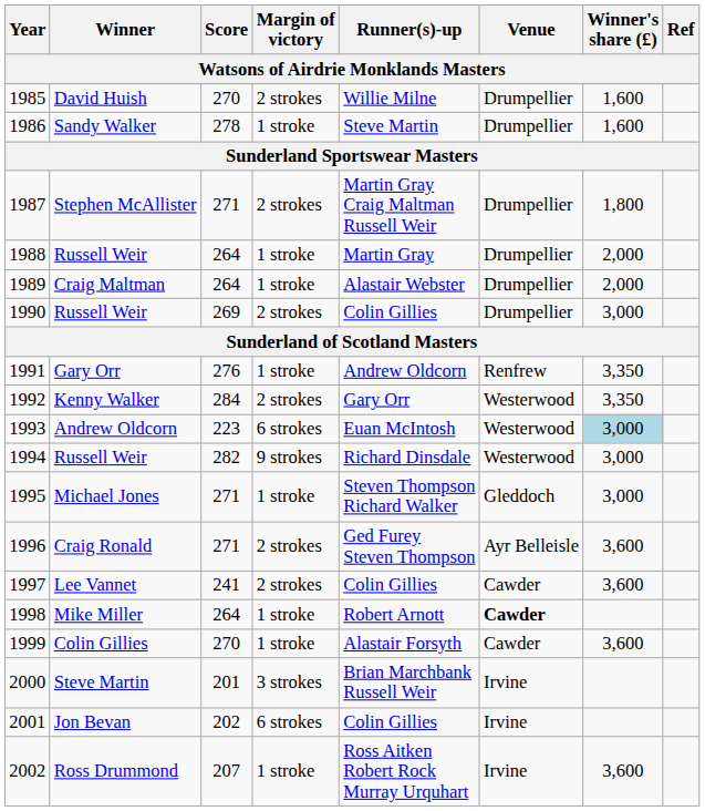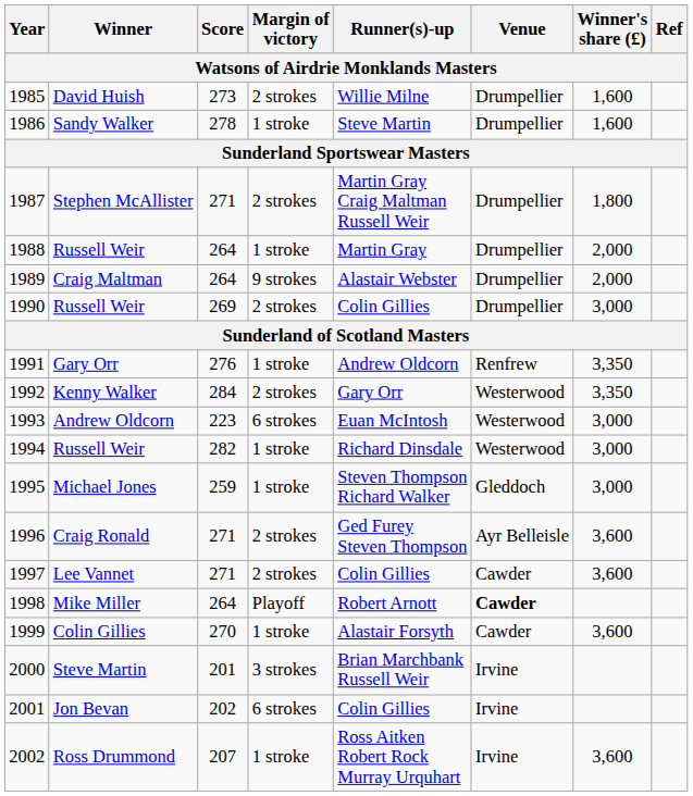 <table class="wikitable">
 <tr>
 <th>Year</th>
 <th>Winner</th>
 <th>Score</th>
 <th>Margin of<br>victory</th>
 <th>Runner(s)-up</th>
 <th>Venue</th>
 <th>Winner's<br>share (£)</th>
 <th>Ref</th>
 </tr>
 <tr>
 <th colspan=8>Watsons of Airdrie Monklands Masters</th>
 </tr>
 <tr>
 <td>1985</td>
 <td> <a href='#'>David Huish</a></td>
-<td align=center>270</td>
+<td align=center>273</td>
 <td>2 strokes</td>
 <td> <a href='#'>Willie Milne</a></td>
 <td>Drumpellier</td>
 <td align=center>1,600</td>
 <td></td>
 </tr>
 <tr>
 <td>1986</td>
 <td> <a href='#'>Sandy Walker</a></td>
 <td align=center>278</td>
 <td>1 stroke</td>
 <td> <a href='#'>Steve Martin</a></td>
 <td>Drumpellier</td>
 <td align=center>1,600</td>
 <td></td>
 </tr>
 <tr>
 <th colspan=8>Sunderland Sportswear Masters</th>
 </tr>
 <tr>
 <td>1987</td>
 <td> <a href='#'>Stephen McAllister</a></td>
 <td align=center>271</td>
 <td>2 strokes</td>
 <td> <a href='#'>Martin Gray</a><br> <a href='#'>Craig Maltman</a><br> <a href='#'>Russell Weir</a></td>
 <td>Drumpellier</td>
 <td align=center>1,800</td>
 <td></td>
 </tr>
 <tr>
 <td>1988</td>
 <td> <a href='#'>Russell Weir</a></td>
 <td align=center>264</td>
 <td>1 stroke</td>
 <td> <a href='#'>Martin Gray</a></td>
 <td>Drumpellier</td>
 <td align=center>2,000</td>
 <td></td>
 </tr>
 <tr>
 <td>1989</td>
 <td> <a href='#'>Craig Maltman</a></td>
 <td align=center>264</td>
-<td>1 stroke</td>
+<td>9 strokes</td>
 <td> <a href='#'>Alastair Webster</a></td>
 <td>Drumpellier</td>
 <td align=center>2,000</td>
 <td></td>
 </tr>
 <tr>
 <td>1990</td>
 <td> <a href='#'>Russell Weir</a></td>
 <td align=center>269</td>
 <td>2 strokes</td>
 <td> <a href='#'>Colin Gillies</a></td>
 <td>Drumpellier</td>
 <td align=center>3,000</td>
 <td></td>
 </tr>
 <tr>
 <th colspan=8>Sunderland of Scotland Masters</th>
 </tr>
 <tr>
 <td>1991</td>
 <td> <a href='#'>Gary Orr</a></td>
 <td align=center>276</td>
 <td>1 stroke</td>
 <td> <a href='#'>Andrew Oldcorn</a></td>
 <td>Renfrew</td>
 <td align=center>3,350</td>
 <td></td>
 </tr>
 <tr>
 <td>1992</td>
 <td> <a href='#'>Kenny Walker</a></td>
 <td align=center>284</td>
 <td>2 strokes</td>
 <td> <a href='#'>Gary Orr</a></td>
 <td>Westerwood</td>
 <td align=center>3,350</td>
 <td></td>
 </tr>
 <tr>
 <td>1993</td>
 <td> <a href='#'>Andrew Oldcorn</a></td>
 <td align=center>223</td>
 <td>6 strokes</td>
 <td> <a href='#'>Euan McIntosh</a></td>
 <td>Westerwood</td>
-<td align=center style="background: lightblue;">3,000</td>
+<td align=center>3,000</td>
 <td></td>
 </tr>
 <tr>
 <td>1994</td>
 <td> <a href='#'>Russell Weir</a></td>
 <td align=center>282</td>
-<td>9 strokes</td>
+<td>1 stroke</td>
 <td> <a href='#'>Richard Dinsdale</a></td>
 <td>Westerwood</td>
 <td align=center>3,000</td>
 <td></td>
 </tr>
 <tr>
 <td>1995</td>
 <td> <a href='#'>Michael Jones</a></td>
-<td align=center>271</td>
+<td align=center>259</td>
 <td>1 stroke</td>
 <td> <a href='#'>Steven Thompson</a><br> <a href='#'>Richard Walker</a></td>
 <td>Gleddoch</td>
 <td align=center>3,000</td>
 <td></td>
 </tr>
 <tr>
 <td>1996</td>
 <td> <a href='#'>Craig Ronald</a></td>
 <td align=center>271</td>
 <td>2 strokes</td>
 <td> <a href='#'>Ged Furey</a><br> <a href='#'>Steven Thompson</a></td>
 <td>Ayr Belleisle</td>
 <td align=center>3,600</td>
 <td></td>
 </tr>
 <tr>
 <td>1997</td>
 <td> <a href='#'>Lee Vannet</a></td>
-<td align=center>241</td>
+<td align=center>271</td>
 <td>2 strokes</td>
 <td> <a href='#'>Colin Gillies</a></td>
 <td>Cawder</td>
 <td align=center>3,600</td>
 <td></td>
 </tr>
 <tr>
 <td>1998</td>
 <td> <a href='#'>Mike Miller</a></td>
 <td align=center>264</td>
-<td>1 stroke</td>
+<td>Playoff</td>
 <td> <a href='#'>Robert Arnott</a></td>
 <td><strong>Cawder</strong></td>
 <td align=center></td>
 <td></td>
 </tr>
 <tr>
 <td>1999</td>
 <td> <a href='#'>Colin Gillies</a></td>
 <td align=center>270</td>
 <td>1 stroke</td>
 <td> <a href='#'>Alastair Forsyth</a></td>
 <td>Cawder</td>
 <td align=center>3,600</td>
 <td></td>
 </tr>
 <tr>
 <td>2000</td>
 <td> <a href='#'>Steve Martin</a></td>
 <td align=center>201</td>
 <td>3 strokes</td>
 <td> <a href='#'>Brian Marchbank</a><br> <a href='#'>Russell Weir</a></td>
 <td>Irvine</td>
 <td align=center></td>
 <td></td>
 </tr>
 <tr>
 <td>2001</td>
 <td> <a href='#'>Jon Bevan</a></td>
 <td align=center>202</td>
 <td>6 strokes</td>
 <td> <a href='#'>Colin Gillies</a></td>
 <td>Irvine</td>
 <td align=center></td>
 <td></td>
 </tr>
 <tr>
 <td>2002</td>
 <td> <a href='#'>Ross Drummond</a></td>
 <td align=center>207</td>
 <td>1 stroke</td>
 <td> <a href='#'>Ross Aitken</a><br> <a href='#'>Robert Rock</a><br> <a href='#'>Murray Urquhart</a></td>
 <td>Irvine</td>
 <td align=center>3,600</td>
 <td></td>
 </tr>
 </table>
